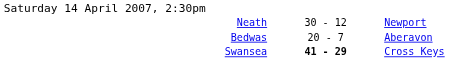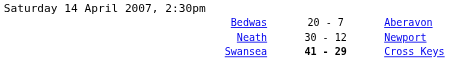 <table style="width:70%;" cellspacing="1">
 <tr>
 <th width=35%></th>
 <th width=15%></th>
 <th></th>
 </tr>
 <tr>
 <td>Saturday 14 April 2007, 2:30pm</td>
 </tr>
 <tr style=font-size:90%>
+<td align=right><a href='#'>Bedwas</a></td>
+<td align=center>20 - 7</td>
+<td><a href='#'>Aberavon</a></td>
+</tr>
+<tr style=font-size:90%>
 <td align=right><a href='#'>Neath</a></td>
 <td align=center>30 - 12</td>
 <td><a href='#'>Newport</a></td>
-</tr>
-<tr style=font-size:90%>
-<td align=right><a href='#'>Bedwas</a></td>
-<td align=center>20 - 7</td>
-<td><a href='#'>Aberavon</a></td>
 </tr>
 <tr style=font-size:90%>
 <td align=right><a href='#'>Swansea</a></td>
 <td align=center><strong>41 - 29</strong></td>
 <td><a href='#'>Cross Keys</a></td>
 </tr>
 </table>
